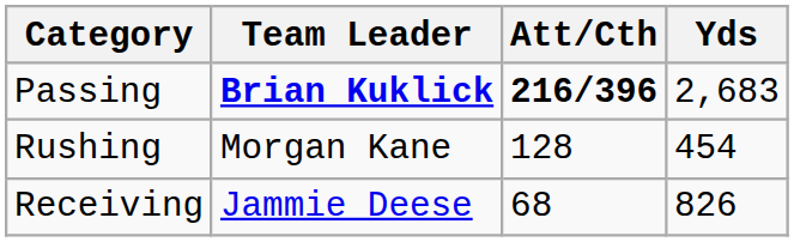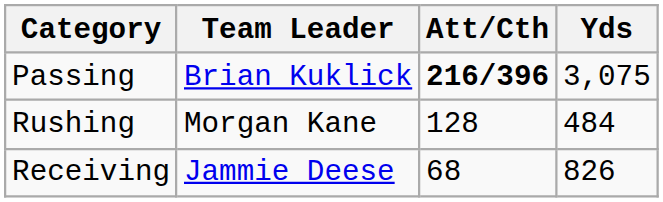 <table class="wikitable">
 <tr>
 <th>Category</th>
 <th>Team Leader</th>
 <th>Att/Cth</th>
 <th>Yds</th>
 </tr>
 <tr style="background: ##ddffdd;">
 <td>Passing</td>
-<td><strong><a href='#'>Brian Kuklick</a></strong></td>
+<td><a href='#'>Brian Kuklick</a></td>
 <td><strong>216/396</strong></td>
-<td>2,683</td>
+<td>3,075</td>
 </tr>
 <tr style="background: ##ffdddd;">
 <td>Rushing</td>
 <td>Morgan Kane</td>
 <td>128</td>
-<td>454</td>
+<td>484</td>
 </tr>
 <tr style="background: ##ddffdd;">
 <td>Receiving</td>
 <td><a href='#'>Jammie Deese</a></td>
 <td>68</td>
 <td>826</td>
 </tr>
 </table>
